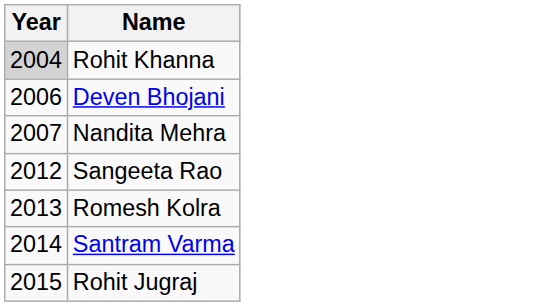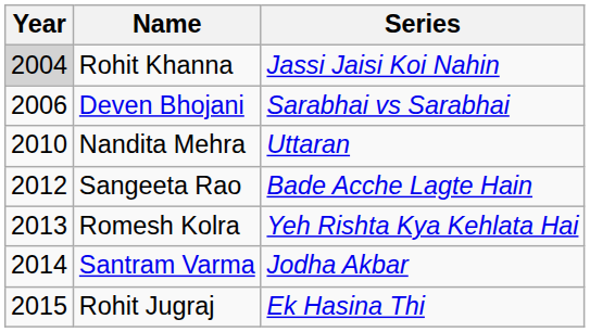 <table class="wikitable">
 <tr>
 <th>Year</th>
 <th>Name</th>
+<th>Series</th>
 </tr>
 <tr>
 <td style="background: lightgrey;">2004</td>
 <td>Rohit Khanna</td>
+<td><em><a href='#'>Jassi Jaisi Koi Nahin</a></em></td>
 </tr>
 <tr>
 <td>2006</td>
 <td><a href='#'>Deven Bhojani</a></td>
+<td><em><a href='#'>Sarabhai vs Sarabhai</a></em></td>
 </tr>
 <tr>
-<td>2007</td>
+<td>2010</td>
 <td>Nandita Mehra</td>
+<td><em><a href='#'>Uttaran</a></em></td>
 </tr>
 <tr>
 <td>2012</td>
 <td>Sangeeta Rao</td>
+<td><em><a href='#'>Bade Acche Lagte Hain</a></em></td>
 </tr>
 <tr>
 <td>2013</td>
 <td>Romesh Kolra</td>
+<td><em><a href='#'>Yeh Rishta Kya Kehlata Hai</a></em></td>
 </tr>
 <tr>
 <td>2014</td>
 <td><a href='#'>Santram Varma</a></td>
+<td><em><a href='#'>Jodha Akbar</a></em></td>
 </tr>
 <tr>
 <td>2015</td>
 <td>Rohit Jugraj</td>
+<td><em><a href='#'>Ek Hasina Thi</a></em></td>
 </tr>
 </table>
